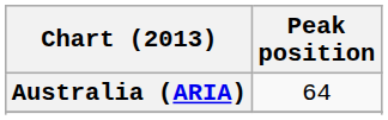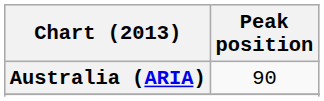 <table class="wikitable plainrowheaders sortable" style="text-align:center">
 <tr>
 <th scope="col">Chart (2013)</th>
 <th scope="col">Peak<br>position</th>
 </tr>
 <tr>
 <th scope="row">Australia (<a href='#'>ARIA</a>)</th>
-<td>64</td>
+<td>90</td>
 </tr>
 <tr>
 </tr>
 <tr>
 </tr>
 <tr>
 </tr>
 <tr>
 </tr>
 <tr>
 </tr>
 <tr>
 </tr>
 </table>
